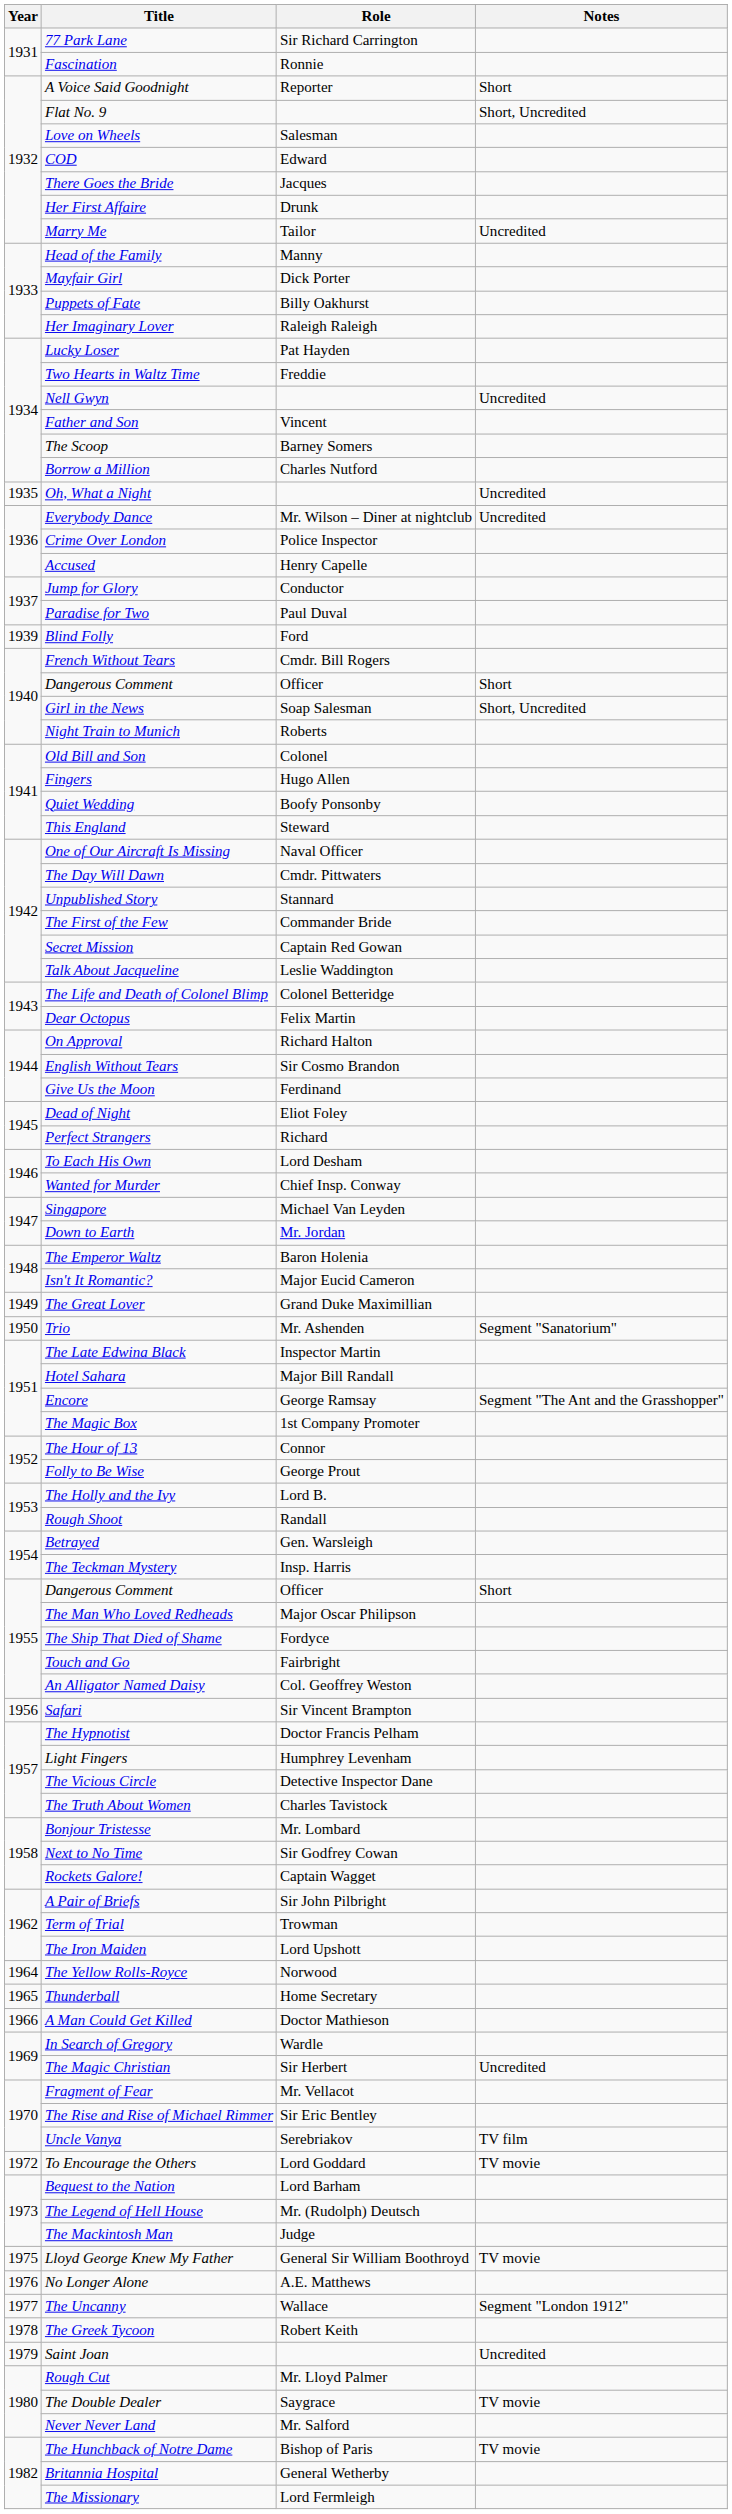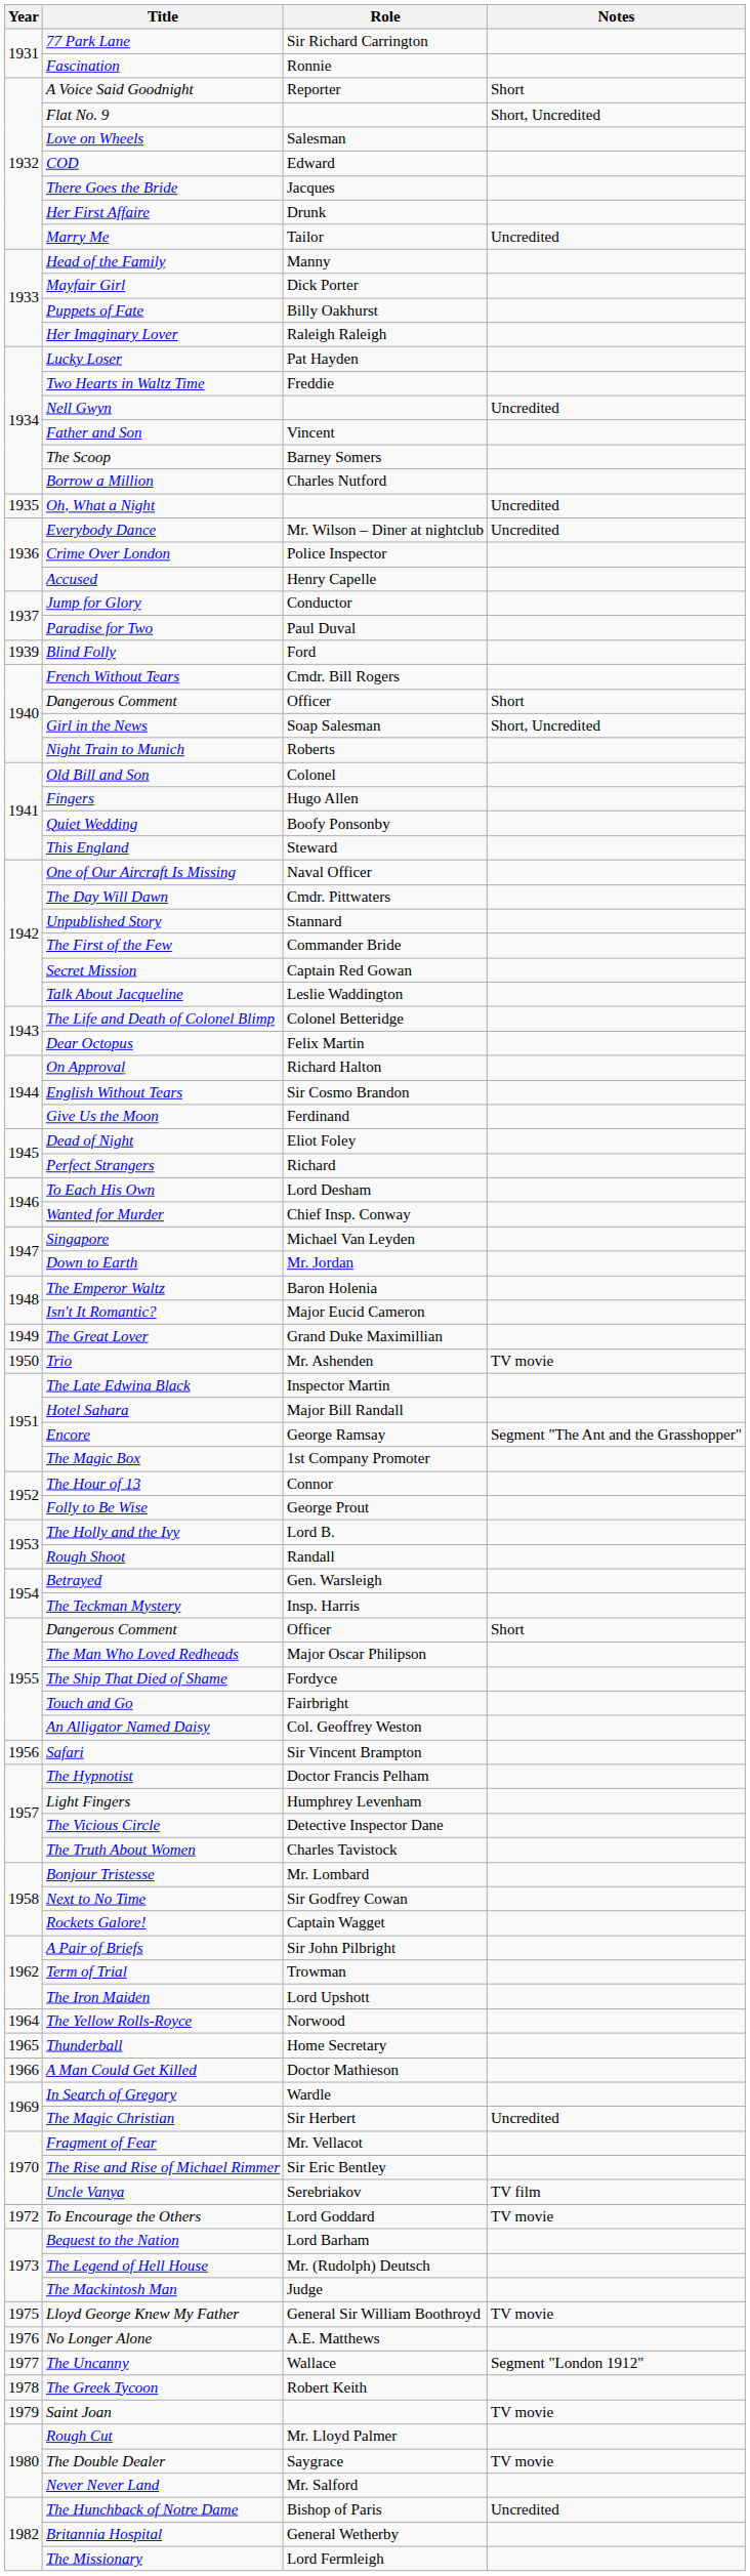 <table class="wikitable sortable">
 <tr>
 <th>Year</th>
 <th>Title</th>
 <th>Role</th>
 <th class = "unsortable">Notes</th>
 </tr>
 <tr>
 <td rowspan=2>1931</td>
 <td><em><a href='#'>77 Park Lane</a></em></td>
 <td>Sir Richard Carrington</td>
 <td></td>
 </tr>
 <tr>
 <td><em><a href='#'>Fascination</a></em></td>
 <td>Ronnie</td>
 <td></td>
 </tr>
 <tr>
 <td rowspan=7>1932</td>
 <td><em>A Voice Said Goodnight</em></td>
 <td>Reporter</td>
 <td>Short</td>
 </tr>
 <tr>
 <td><em>Flat No. 9</em></td>
 <td></td>
 <td>Short, Uncredited</td>
 </tr>
 <tr>
 <td><em><a href='#'>Love on Wheels</a></em></td>
 <td>Salesman</td>
 <td></td>
 </tr>
 <tr>
 <td><em><a href='#'>COD</a></em></td>
 <td>Edward</td>
 <td></td>
 </tr>
 <tr>
 <td><em><a href='#'>There Goes the Bride</a></em></td>
 <td>Jacques</td>
 <td></td>
 </tr>
 <tr>
 <td><em><a href='#'>Her First Affaire</a></em></td>
 <td>Drunk</td>
 <td></td>
 </tr>
 <tr>
 <td><em><a href='#'>Marry Me</a></em></td>
 <td>Tailor</td>
 <td>Uncredited</td>
 </tr>
 <tr>
 <td rowspan=4>1933</td>
 <td><em><a href='#'>Head of the Family</a></em></td>
 <td>Manny</td>
 <td></td>
 </tr>
 <tr>
 <td><em><a href='#'>Mayfair Girl</a></em></td>
 <td>Dick Porter</td>
 <td></td>
 </tr>
 <tr>
 <td><em><a href='#'>Puppets of Fate</a></em></td>
 <td>Billy Oakhurst</td>
 <td></td>
 </tr>
 <tr>
 <td><em><a href='#'>Her Imaginary Lover</a></em></td>
 <td>Raleigh Raleigh</td>
 <td></td>
 </tr>
 <tr>
 <td rowspan=6>1934</td>
 <td><em><a href='#'>Lucky Loser</a></em></td>
 <td>Pat Hayden</td>
 <td></td>
 </tr>
 <tr>
 <td><em><a href='#'>Two Hearts in Waltz Time</a></em></td>
 <td>Freddie</td>
 <td></td>
 </tr>
 <tr>
 <td><em><a href='#'>Nell Gwyn</a></em></td>
 <td></td>
 <td>Uncredited</td>
 </tr>
 <tr>
 <td><em><a href='#'>Father and Son</a></em></td>
 <td>Vincent</td>
 <td></td>
 </tr>
 <tr>
 <td><em>The Scoop</em></td>
 <td>Barney Somers</td>
 <td></td>
 </tr>
 <tr>
 <td><em><a href='#'>Borrow a Million</a></em></td>
 <td>Charles Nutford</td>
 <td></td>
 </tr>
 <tr>
 <td>1935</td>
 <td><em><a href='#'>Oh, What a Night</a></em></td>
 <td></td>
 <td>Uncredited</td>
 </tr>
 <tr>
 <td rowspan=3>1936</td>
 <td><em><a href='#'>Everybody Dance</a></em></td>
 <td>Mr. Wilson – Diner at nightclub</td>
 <td>Uncredited</td>
 </tr>
 <tr>
 <td><em><a href='#'>Crime Over London</a></em></td>
 <td>Police Inspector</td>
 <td></td>
 </tr>
 <tr>
 <td><em><a href='#'>Accused</a></em></td>
 <td>Henry Capelle</td>
 <td></td>
 </tr>
 <tr>
 <td rowspan=2>1937</td>
 <td><em><a href='#'>Jump for Glory</a></em></td>
 <td>Conductor</td>
 <td></td>
 </tr>
 <tr>
 <td><em><a href='#'>Paradise for Two</a></em></td>
 <td>Paul Duval</td>
 <td></td>
 </tr>
 <tr>
 <td>1939</td>
 <td><em><a href='#'>Blind Folly</a></em></td>
 <td>Ford</td>
 <td></td>
 </tr>
 <tr>
 <td rowspan=4>1940</td>
 <td><em><a href='#'>French Without Tears</a></em></td>
 <td>Cmdr. Bill Rogers</td>
 <td></td>
 </tr>
 <tr>
 <td><em>Dangerous Comment</em></td>
 <td>Officer</td>
 <td>Short</td>
 </tr>
 <tr>
 <td><em><a href='#'>Girl in the News</a></em></td>
 <td>Soap Salesman</td>
 <td>Short, Uncredited</td>
 </tr>
 <tr>
 <td><em><a href='#'>Night Train to Munich</a></em></td>
 <td>Roberts</td>
 <td></td>
 </tr>
 <tr>
 <td rowspan=4>1941</td>
 <td><em><a href='#'>Old Bill and Son</a></em></td>
 <td>Colonel</td>
 <td></td>
 </tr>
 <tr>
 <td><em><a href='#'>Fingers</a></em></td>
 <td>Hugo Allen</td>
 <td></td>
 </tr>
 <tr>
 <td><em><a href='#'>Quiet Wedding</a></em></td>
 <td>Boofy Ponsonby</td>
 <td></td>
 </tr>
 <tr>
 <td><em><a href='#'>This England</a></em></td>
 <td>Steward</td>
 <td></td>
 </tr>
 <tr>
 <td rowspan=6>1942</td>
 <td><em><a href='#'>One of Our Aircraft Is Missing</a></em></td>
 <td>Naval Officer</td>
 <td></td>
 </tr>
 <tr>
 <td><em><a href='#'>The Day Will Dawn</a></em></td>
 <td>Cmdr. Pittwaters</td>
 <td></td>
 </tr>
 <tr>
 <td><em><a href='#'>Unpublished Story</a></em></td>
 <td>Stannard</td>
 <td></td>
 </tr>
 <tr>
 <td><em><a href='#'>The First of the Few</a></em></td>
 <td>Commander Bride</td>
 <td></td>
 </tr>
 <tr>
 <td><em><a href='#'>Secret Mission</a></em></td>
 <td>Captain Red Gowan</td>
 <td></td>
 </tr>
 <tr>
 <td><em><a href='#'>Talk About Jacqueline</a></em></td>
 <td>Leslie Waddington</td>
 <td></td>
 </tr>
 <tr>
 <td rowspan=2>1943</td>
 <td><em><a href='#'>The Life and Death of Colonel Blimp</a></em></td>
 <td>Colonel Betteridge</td>
 <td></td>
 </tr>
 <tr>
 <td><em><a href='#'>Dear Octopus</a></em></td>
 <td>Felix Martin</td>
 <td></td>
 </tr>
 <tr>
 <td rowspan=3>1944</td>
 <td><em><a href='#'>On Approval</a></em></td>
 <td>Richard Halton</td>
 <td></td>
 </tr>
 <tr>
 <td><em><a href='#'>English Without Tears</a></em></td>
 <td>Sir Cosmo Brandon</td>
 <td></td>
 </tr>
 <tr>
 <td><em><a href='#'>Give Us the Moon</a></em></td>
 <td>Ferdinand</td>
 <td></td>
 </tr>
 <tr>
 <td rowspan=2>1945</td>
 <td><em><a href='#'>Dead of Night</a></em></td>
 <td>Eliot Foley</td>
 <td></td>
 </tr>
 <tr>
 <td><em><a href='#'>Perfect Strangers</a></em></td>
 <td>Richard</td>
 <td></td>
 </tr>
 <tr>
 <td rowspan=2>1946</td>
 <td><em><a href='#'>To Each His Own</a></em></td>
 <td>Lord Desham</td>
 <td></td>
 </tr>
 <tr>
 <td><em><a href='#'>Wanted for Murder</a></em></td>
 <td>Chief Insp. Conway</td>
 <td></td>
 </tr>
 <tr>
 <td rowspan=2>1947</td>
 <td><em><a href='#'>Singapore</a></em></td>
 <td>Michael Van Leyden</td>
 <td></td>
 </tr>
 <tr>
 <td><em><a href='#'>Down to Earth</a></em></td>
 <td><a href='#'>Mr. Jordan</a></td>
 <td></td>
 </tr>
 <tr>
 <td rowspan=2>1948</td>
 <td><em><a href='#'>The Emperor Waltz</a></em></td>
 <td>Baron Holenia</td>
 <td></td>
 </tr>
 <tr>
 <td><em><a href='#'>Isn't It Romantic?</a></em></td>
 <td>Major Eucid Cameron</td>
 <td></td>
 </tr>
 <tr>
 <td>1949</td>
 <td><em><a href='#'>The Great Lover</a></em></td>
 <td>Grand Duke Maximillian</td>
 <td></td>
 </tr>
 <tr>
 <td>1950</td>
 <td><em><a href='#'>Trio</a></em></td>
 <td>Mr. Ashenden</td>
-<td>Segment "Sanatorium"</td>
+<td>TV movie</td>
 </tr>
 <tr>
 <td rowspan=4>1951</td>
 <td><em><a href='#'>The Late Edwina Black</a></em></td>
 <td>Inspector Martin</td>
 <td></td>
 </tr>
 <tr>
 <td><em><a href='#'>Hotel Sahara</a></em></td>
 <td>Major Bill Randall</td>
 <td></td>
 </tr>
 <tr>
 <td><em><a href='#'>Encore</a></em></td>
 <td>George Ramsay</td>
 <td>Segment "The Ant and the Grasshopper"</td>
 </tr>
 <tr>
 <td><em><a href='#'>The Magic Box</a></em></td>
 <td>1st Company Promoter</td>
 <td></td>
 </tr>
 <tr>
 <td rowspan=2>1952</td>
 <td><em><a href='#'>The Hour of 13</a></em></td>
 <td>Connor</td>
 <td></td>
 </tr>
 <tr>
 <td><em><a href='#'>Folly to Be Wise</a></em></td>
 <td>George Prout</td>
 <td></td>
 </tr>
 <tr>
 <td rowspan=2>1953</td>
 <td><em><a href='#'>The Holly and the Ivy</a></em></td>
 <td>Lord B.</td>
 <td></td>
 </tr>
 <tr>
 <td><em><a href='#'>Rough Shoot</a></em></td>
 <td>Randall</td>
 <td></td>
 </tr>
 <tr>
 <td rowspan=2>1954</td>
 <td><em><a href='#'>Betrayed</a></em></td>
 <td>Gen. Warsleigh</td>
 <td></td>
 </tr>
 <tr>
 <td><em><a href='#'>The Teckman Mystery</a></em></td>
 <td>Insp. Harris</td>
 <td></td>
 </tr>
 <tr>
 <td rowspan=5>1955</td>
 <td><em>Dangerous Comment</em></td>
 <td>Officer</td>
 <td>Short</td>
 </tr>
 <tr>
 <td><em><a href='#'>The Man Who Loved Redheads</a></em></td>
 <td>Major Oscar Philipson</td>
 <td></td>
 </tr>
 <tr>
 <td><em><a href='#'>The Ship That Died of Shame</a></em></td>
 <td>Fordyce</td>
 <td></td>
 </tr>
 <tr>
 <td><em><a href='#'>Touch and Go</a></em></td>
 <td>Fairbright</td>
 <td></td>
 </tr>
 <tr>
 <td><em><a href='#'>An Alligator Named Daisy</a></em></td>
 <td>Col. Geoffrey Weston</td>
 <td></td>
 </tr>
 <tr>
 <td>1956</td>
 <td><em><a href='#'>Safari</a></em></td>
 <td>Sir Vincent Brampton</td>
 <td></td>
 </tr>
 <tr>
 <td rowspan=4>1957</td>
 <td><em><a href='#'>The Hypnotist</a></em></td>
 <td>Doctor Francis Pelham</td>
 <td></td>
 </tr>
 <tr>
 <td><em>Light Fingers</em></td>
 <td>Humphrey Levenham</td>
 <td></td>
 </tr>
 <tr>
 <td><em><a href='#'>The Vicious Circle</a></em></td>
 <td>Detective Inspector Dane</td>
 <td></td>
 </tr>
 <tr>
 <td><em><a href='#'>The Truth About Women</a></em></td>
 <td>Charles Tavistock</td>
 <td></td>
 </tr>
 <tr>
 <td rowspan=3>1958</td>
 <td><em><a href='#'>Bonjour Tristesse</a></em></td>
 <td>Mr. Lombard</td>
 <td></td>
 </tr>
 <tr>
 <td><em><a href='#'>Next to No Time</a></em></td>
 <td>Sir Godfrey Cowan</td>
 <td></td>
 </tr>
 <tr>
 <td><em><a href='#'>Rockets Galore!</a></em></td>
 <td>Captain Wagget</td>
 <td></td>
 </tr>
 <tr>
 <td rowspan=3>1962</td>
 <td><em><a href='#'>A Pair of Briefs</a></em></td>
 <td>Sir John Pilbright</td>
 <td></td>
 </tr>
 <tr>
 <td><em><a href='#'>Term of Trial</a></em></td>
 <td>Trowman</td>
 <td></td>
 </tr>
 <tr>
 <td><em><a href='#'>The Iron Maiden</a></em></td>
 <td>Lord Upshott</td>
 <td></td>
 </tr>
 <tr>
 <td>1964</td>
 <td><em><a href='#'>The Yellow Rolls-Royce</a></em></td>
 <td>Norwood</td>
 <td></td>
 </tr>
 <tr>
 <td>1965</td>
 <td><em><a href='#'>Thunderball</a></em></td>
 <td>Home Secretary</td>
 <td></td>
 </tr>
 <tr>
 <td>1966</td>
 <td><em><a href='#'>A Man Could Get Killed</a></em></td>
 <td>Doctor Mathieson</td>
 <td></td>
 </tr>
 <tr>
 <td rowspan=2>1969</td>
 <td><em><a href='#'>In Search of Gregory</a></em></td>
 <td>Wardle</td>
 <td></td>
 </tr>
 <tr>
 <td><em><a href='#'>The Magic Christian</a></em></td>
 <td>Sir Herbert</td>
 <td>Uncredited</td>
 </tr>
 <tr>
 <td rowspan=3>1970</td>
 <td><em><a href='#'>Fragment of Fear</a></em></td>
 <td>Mr. Vellacot</td>
 <td></td>
 </tr>
 <tr>
 <td><em><a href='#'>The Rise and Rise of Michael Rimmer</a></em></td>
 <td>Sir Eric Bentley</td>
 <td></td>
 </tr>
 <tr>
 <td><em><a href='#'>Uncle Vanya</a></em></td>
 <td>Serebriakov</td>
 <td>TV film</td>
 </tr>
 <tr>
 <td>1972</td>
 <td><em>To Encourage the Others</em></td>
 <td>Lord Goddard</td>
 <td>TV movie</td>
 </tr>
 <tr>
 <td rowspan=3>1973</td>
 <td><em><a href='#'>Bequest to the Nation</a></em></td>
 <td>Lord Barham</td>
 <td></td>
 </tr>
 <tr>
 <td><em><a href='#'>The Legend of Hell House</a></em></td>
 <td>Mr. (Rudolph) Deutsch</td>
 <td></td>
 </tr>
 <tr>
 <td><em><a href='#'>The Mackintosh Man</a></em></td>
 <td>Judge</td>
 <td></td>
 </tr>
 <tr>
 <td>1975</td>
 <td><em>Lloyd George Knew My Father</em></td>
 <td>General Sir William Boothroyd</td>
 <td>TV movie</td>
 </tr>
 <tr>
 <td>1976</td>
 <td><em>No Longer Alone</em></td>
 <td>A.E. Matthews</td>
 <td></td>
 </tr>
 <tr>
 <td>1977</td>
 <td><em><a href='#'>The Uncanny</a></em></td>
 <td>Wallace</td>
 <td>Segment "London 1912"</td>
 </tr>
 <tr>
 <td>1978</td>
 <td><em><a href='#'>The Greek Tycoon</a></em></td>
 <td>Robert Keith</td>
 <td></td>
 </tr>
 <tr>
 <td>1979</td>
 <td><em>Saint Joan</em></td>
 <td></td>
-<td>Uncredited</td>
+<td>TV movie</td>
 </tr>
 <tr>
 <td rowspan=3>1980</td>
 <td><em><a href='#'>Rough Cut</a></em></td>
 <td>Mr. Lloyd Palmer</td>
 <td></td>
 </tr>
 <tr>
 <td><em>The Double Dealer</em></td>
 <td>Saygrace</td>
 <td>TV movie</td>
 </tr>
 <tr>
 <td><em><a href='#'>Never Never Land</a></em></td>
 <td>Mr. Salford</td>
 <td></td>
 </tr>
 <tr>
 <td rowspan=3>1982</td>
 <td><em><a href='#'>The Hunchback of Notre Dame</a></em></td>
 <td>Bishop of Paris</td>
-<td>TV movie</td>
+<td>Uncredited</td>
 </tr>
 <tr>
 <td><em><a href='#'>Britannia Hospital</a></em></td>
 <td>General Wetherby</td>
 <td></td>
 </tr>
 <tr>
 <td><em><a href='#'>The Missionary</a></em></td>
 <td>Lord Fermleigh</td>
 <td></td>
 </tr>
 </table>
